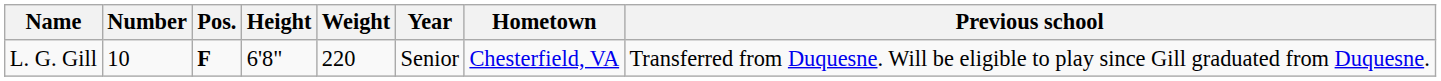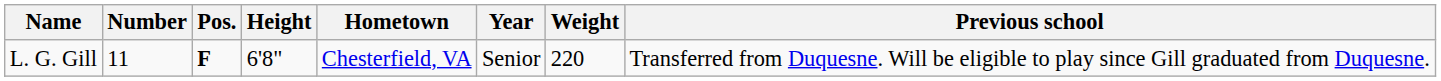 <table class="wikitable sortable" border="1">
 <tr>
 <th>Name</th>
 <th>Number</th>
 <th>Pos.</th>
 <th>Height</th>
+<th>Hometown</th>
+<th>Year</th>
 <th>Weight</th>
-<th>Year</th>
-<th>Hometown</th>
 <th class="unsortable">Previous school</th>
 </tr>
 <tr>
 <td>L. G. Gill</td>
-<td>10</td>
+<td>11</td>
 <td><strong>F</strong></td>
 <td>6'8"</td>
+<td><a href='#'>Chesterfield, VA</a></td>
+<td>Senior</td>
 <td>220</td>
-<td>Senior</td>
-<td><a href='#'>Chesterfield, VA</a></td>
 <td>Transferred from <a href='#'>Duquesne</a>. Will be eligible to play since Gill graduated from <a href='#'>Duquesne</a>.</td>
 </tr>
 </table>
